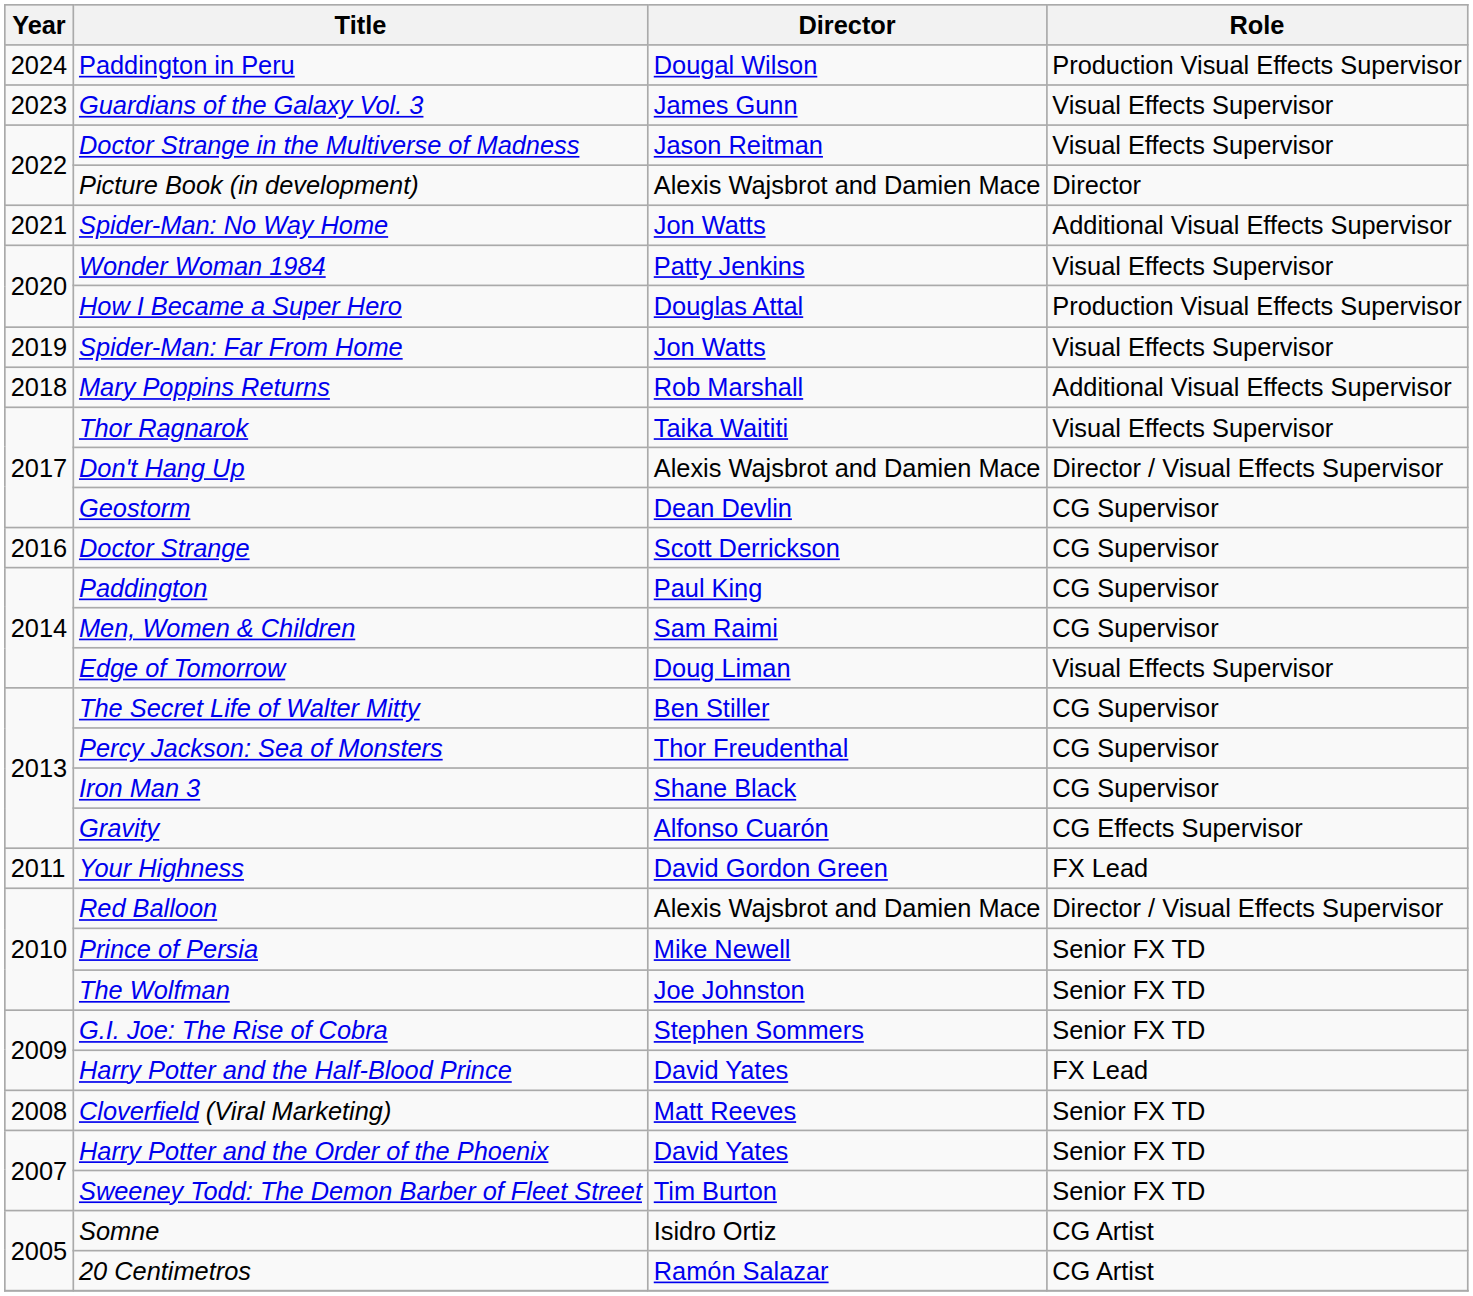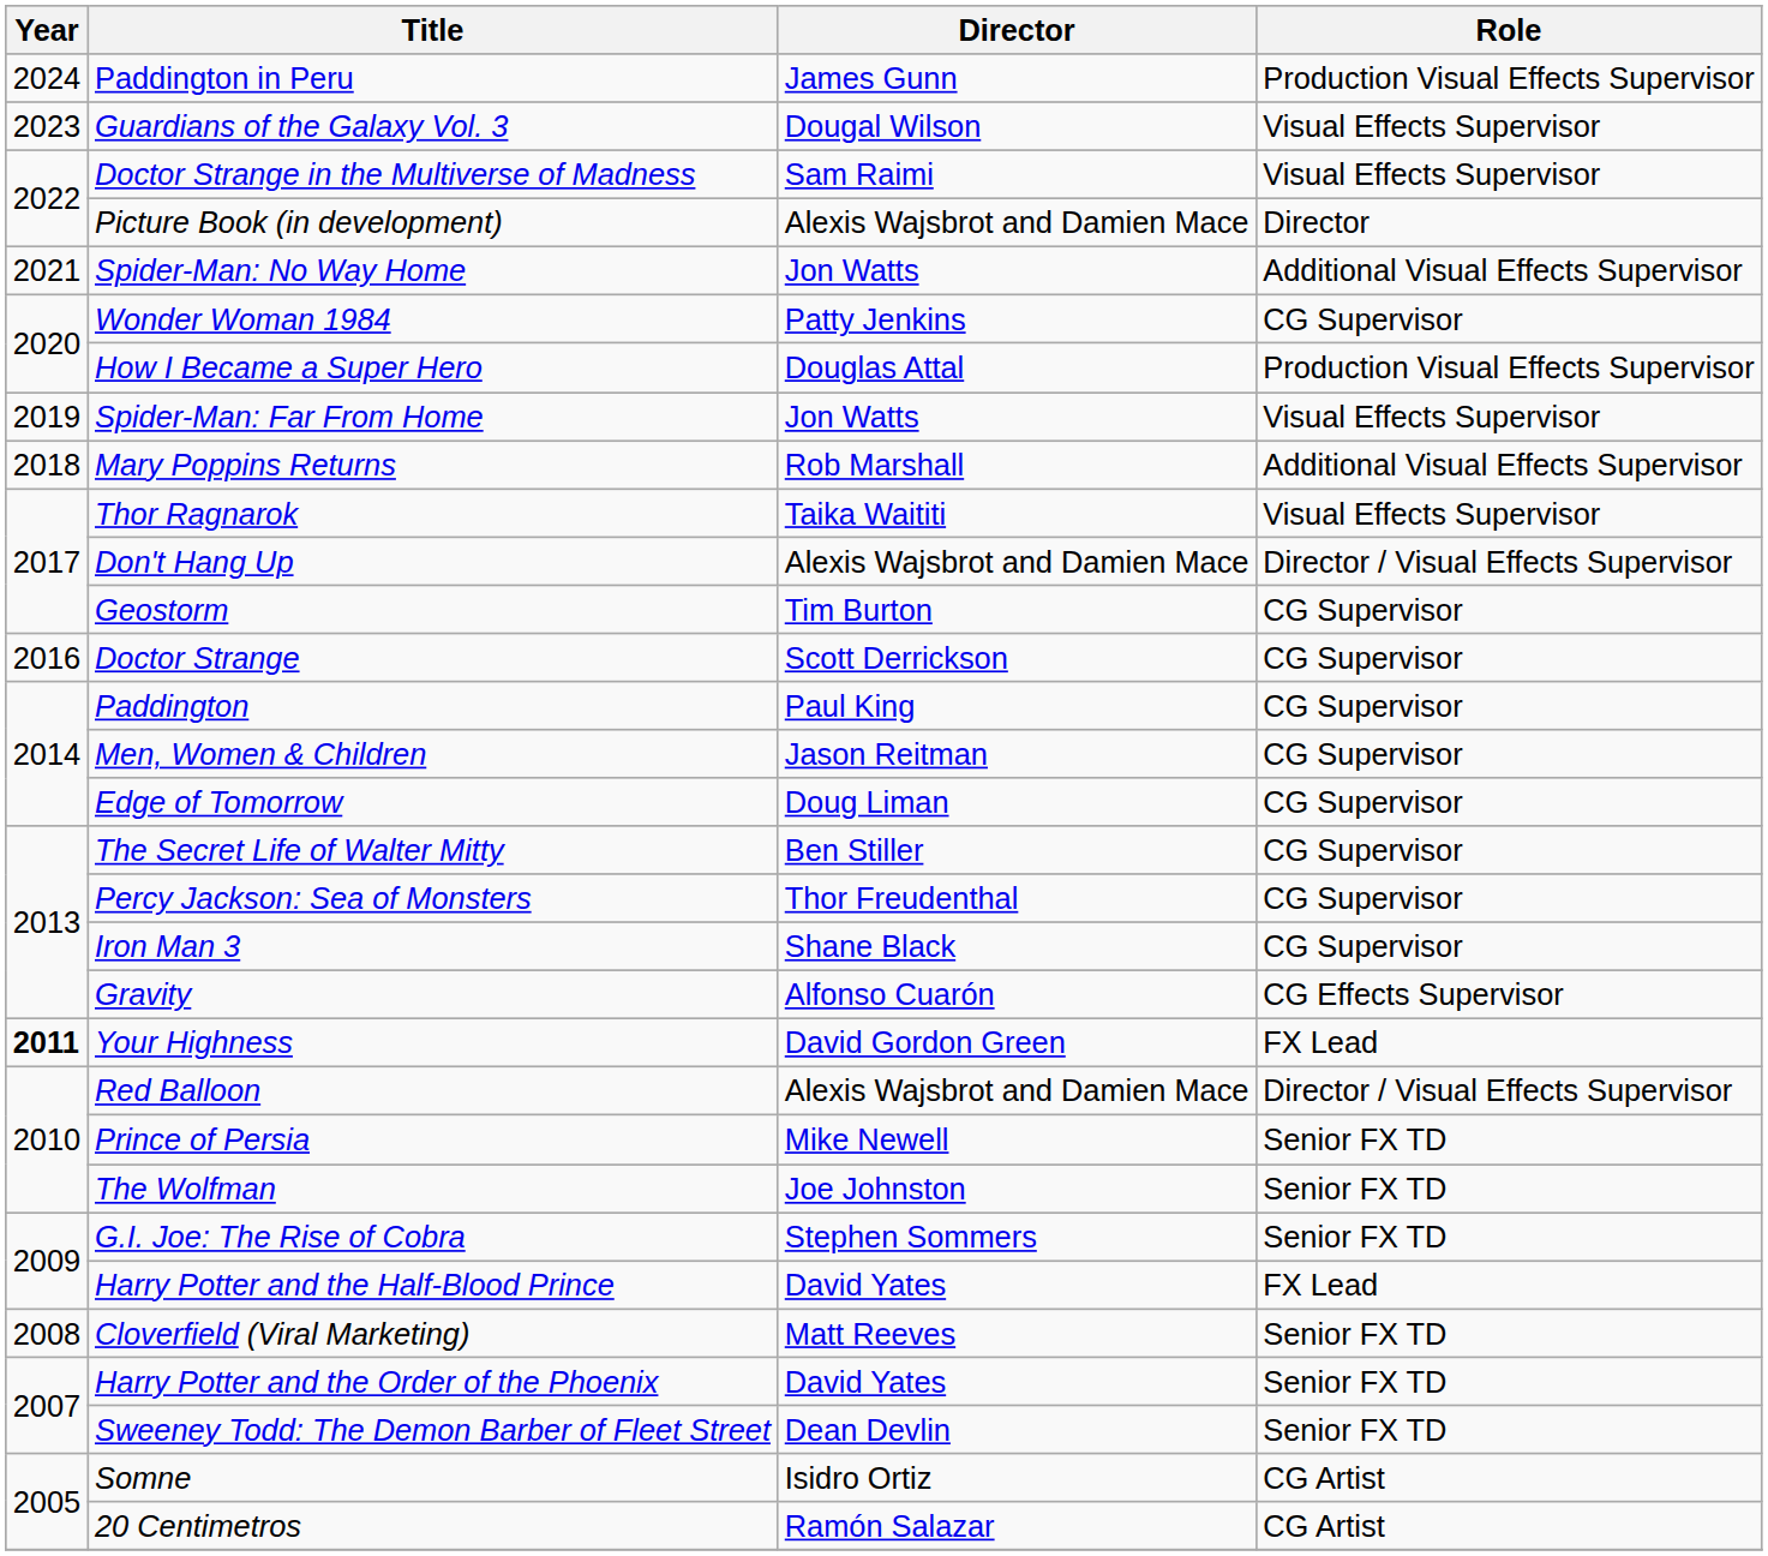 <table class="wikitable" style="font-size:95%;">
 <tr>
 <th>Year</th>
 <th>Title</th>
 <th>Director</th>
 <th>Role</th>
 </tr>
 <tr>
 <td>2024</td>
 <td><a href='#'>Paddington in Peru</a></td>
-<td><a href='#'>Dougal Wilson</a></td>
+<td><a href='#'>James Gunn</a></td>
 <td>Production Visual Effects Supervisor</td>
 </tr>
 <tr>
 <td>2023</td>
 <td><em><a href='#'>Guardians of the Galaxy Vol. 3</a></em></td>
-<td><a href='#'>James Gunn</a></td>
+<td><a href='#'>Dougal Wilson</a></td>
 <td>Visual Effects Supervisor</td>
 </tr>
 <tr>
 <td rowspan="2">2022</td>
 <td><em><a href='#'>Doctor Strange in the Multiverse of Madness</a></em></td>
-<td><a href='#'>Jason Reitman</a></td>
+<td><a href='#'>Sam Raimi</a></td>
 <td>Visual Effects Supervisor</td>
 </tr>
 <tr>
 <td><em>Picture Book (in development)</em></td>
 <td>Alexis Wajsbrot and Damien Mace</td>
 <td>Director</td>
 </tr>
 <tr>
 <td rowspan="1">2021</td>
 <td><em><a href='#'>Spider-Man: No Way Home</a> </em></td>
 <td><a href='#'>Jon Watts</a></td>
 <td>Additional Visual Effects Supervisor</td>
 </tr>
 <tr>
 <td rowspan="2">2020</td>
 <td><em><a href='#'>Wonder Woman 1984</a> </em></td>
 <td><a href='#'>Patty Jenkins</a></td>
-<td>Visual Effects Supervisor</td>
+<td>CG Supervisor</td>
 </tr>
 <tr>
 <td><em><a href='#'>How I Became a Super Hero</a> </em></td>
 <td><a href='#'>Douglas Attal</a></td>
 <td>Production Visual Effects Supervisor</td>
 </tr>
 <tr>
 <td rowspan="1">2019</td>
 <td><em><a href='#'>Spider-Man: Far From Home</a> </em></td>
 <td><a href='#'>Jon Watts</a></td>
 <td>Visual Effects Supervisor</td>
 </tr>
 <tr>
 <td rowspan="1">2018</td>
 <td><em><a href='#'>Mary Poppins Returns</a> </em></td>
 <td><a href='#'>Rob Marshall</a></td>
 <td>Additional Visual Effects Supervisor</td>
 </tr>
 <tr>
 <td rowspan="3">2017</td>
 <td><em><a href='#'>Thor Ragnarok</a> </em></td>
 <td><a href='#'>Taika Waititi</a></td>
 <td>Visual Effects Supervisor</td>
 </tr>
 <tr>
 <td><em><a href='#'>Don't Hang Up</a> </em></td>
 <td>Alexis Wajsbrot and Damien Mace</td>
 <td>Director / Visual Effects Supervisor</td>
 </tr>
 <tr>
 <td><em><a href='#'>Geostorm</a> </em></td>
-<td><a href='#'>Dean Devlin</a></td>
+<td><a href='#'>Tim Burton</a></td>
 <td>CG Supervisor</td>
 </tr>
 <tr>
 <td rowspan="1">2016</td>
 <td><em><a href='#'>Doctor Strange</a> </em></td>
 <td><a href='#'>Scott Derrickson</a></td>
 <td>CG Supervisor</td>
 </tr>
 <tr>
 <td rowspan="3">2014</td>
 <td><em><a href='#'>Paddington</a></em></td>
 <td><a href='#'>Paul King</a></td>
 <td>CG Supervisor</td>
 </tr>
 <tr>
 <td><em><a href='#'>Men, Women & Children</a></em></td>
-<td><a href='#'>Sam Raimi</a></td>
+<td><a href='#'>Jason Reitman</a></td>
 <td>CG Supervisor</td>
 </tr>
 <tr>
 <td><em><a href='#'>Edge of Tomorrow</a></em></td>
 <td><a href='#'>Doug Liman</a></td>
-<td>Visual Effects Supervisor</td>
+<td>CG Supervisor</td>
 </tr>
 <tr>
 <td rowspan="4">2013</td>
 <td><em><a href='#'>The Secret Life of Walter Mitty</a></em></td>
 <td><a href='#'>Ben Stiller</a></td>
 <td>CG Supervisor</td>
 </tr>
 <tr>
 <td><em><a href='#'>Percy Jackson: Sea of Monsters</a></em></td>
 <td><a href='#'>Thor Freudenthal</a></td>
 <td>CG Supervisor</td>
 </tr>
 <tr>
 <td><em><a href='#'>Iron Man 3</a></em></td>
 <td><a href='#'>Shane Black</a></td>
 <td>CG Supervisor</td>
 </tr>
 <tr>
 <td><em><a href='#'>Gravity</a></em></td>
 <td><a href='#'>Alfonso Cuarón</a></td>
 <td>CG Effects Supervisor</td>
 </tr>
 <tr>
-<td rowspan="1">2011</td>
+<td rowspan="1"><strong>2011</strong></td>
 <td><em><a href='#'>Your Highness</a></em></td>
 <td><a href='#'>David Gordon Green</a></td>
 <td>FX Lead</td>
 </tr>
 <tr>
 <td rowspan="3">2010</td>
 <td><em><a href='#'>Red Balloon</a></em></td>
 <td>Alexis Wajsbrot and Damien Mace</td>
 <td>Director / Visual Effects Supervisor</td>
 </tr>
 <tr>
 <td><em><a href='#'>Prince of Persia</a></em></td>
 <td><a href='#'>Mike Newell</a></td>
 <td>Senior FX TD</td>
 </tr>
 <tr>
 <td><em><a href='#'>The Wolfman</a></em></td>
 <td><a href='#'>Joe Johnston</a></td>
 <td>Senior FX TD</td>
 </tr>
 <tr>
 <td rowspan="2">2009</td>
 <td><em><a href='#'>G.I. Joe: The Rise of Cobra</a></em></td>
 <td><a href='#'>Stephen Sommers</a></td>
 <td>Senior FX TD</td>
 </tr>
 <tr>
 <td><em><a href='#'>Harry Potter and the Half-Blood Prince</a></em></td>
 <td><a href='#'>David Yates</a></td>
 <td>FX Lead</td>
 </tr>
 <tr>
 <td rowspan="1">2008</td>
 <td><em><a href='#'>Cloverfield</a> (Viral Marketing)</em></td>
 <td><a href='#'>Matt Reeves</a></td>
 <td>Senior FX TD</td>
 </tr>
 <tr>
 <td rowspan="2">2007</td>
 <td><em><a href='#'>Harry Potter and the Order of the Phoenix</a></em></td>
 <td><a href='#'>David Yates</a></td>
 <td>Senior FX TD</td>
 </tr>
 <tr>
 <td><em><a href='#'>Sweeney Todd: The Demon Barber of Fleet Street</a></em></td>
-<td><a href='#'>Tim Burton</a></td>
+<td><a href='#'>Dean Devlin</a></td>
 <td>Senior FX TD</td>
 </tr>
 <tr>
 <td rowspan="2">2005</td>
 <td><em>Somne</em></td>
 <td>Isidro Ortiz</td>
 <td>CG Artist</td>
 </tr>
 <tr>
 <td><em>20 Centimetros</em></td>
 <td><a href='#'>Ramón Salazar</a></td>
 <td>CG Artist</td>
 </tr>
 <tr>
 </tr>
 </table>
